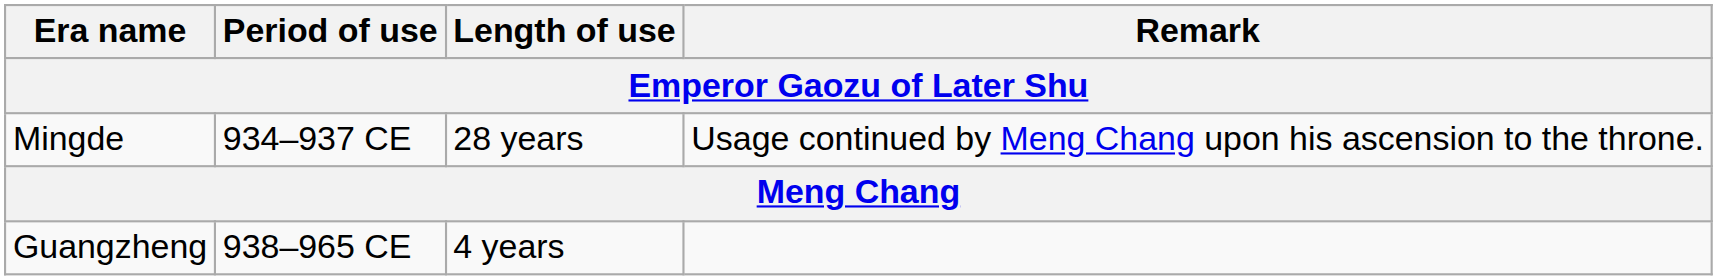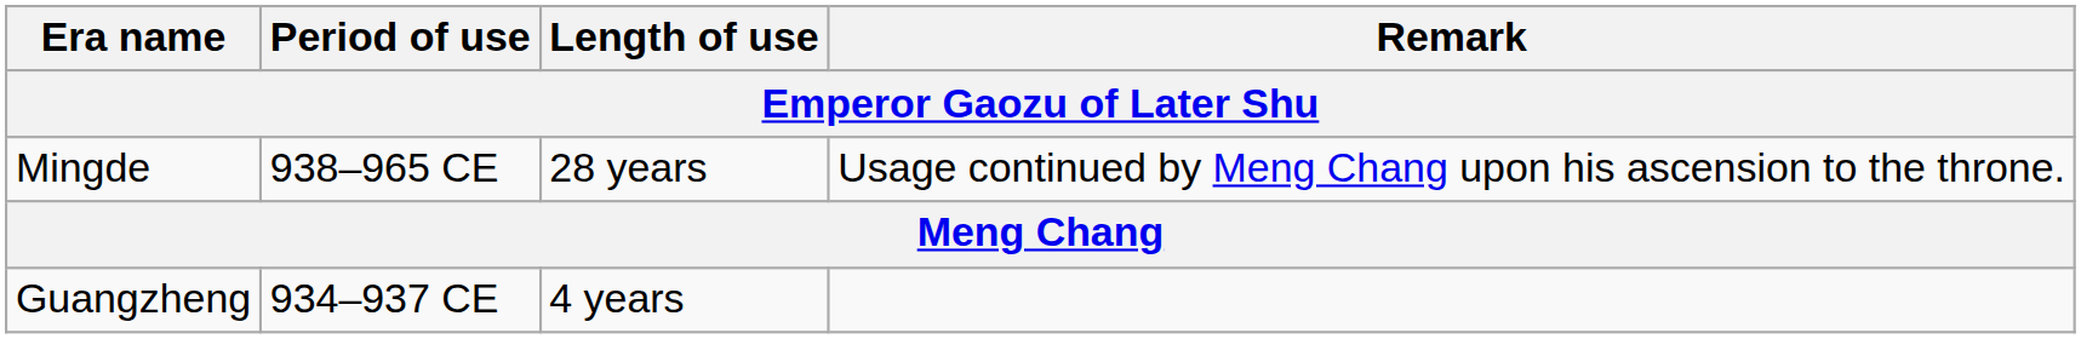 <table class="wikitable">
 <tr>
 <th>Era name</th>
 <th>Period of use</th>
 <th>Length of use</th>
 <th>Remark</th>
 </tr>
 <tr>
 <th colspan="4"><a href='#'>Emperor Gaozu of Later Shu</a><br></th>
 </tr>
 <tr>
 <td>Mingde<br></td>
-<td>934–937 CE</td>
+<td>938–965 CE</td>
 <td>28 years</td>
 <td>Usage continued by <a href='#'>Meng Chang</a> upon his ascension to the throne.</td>
 </tr>
 <tr>
 <th colspan="4"><a href='#'>Meng Chang</a><br></th>
 </tr>
 <tr>
 <td>Guangzheng<br></td>
-<td>938–965 CE</td>
+<td>934–937 CE</td>
 <td>4 years</td>
 <td></td>
 </tr>
 </table>
